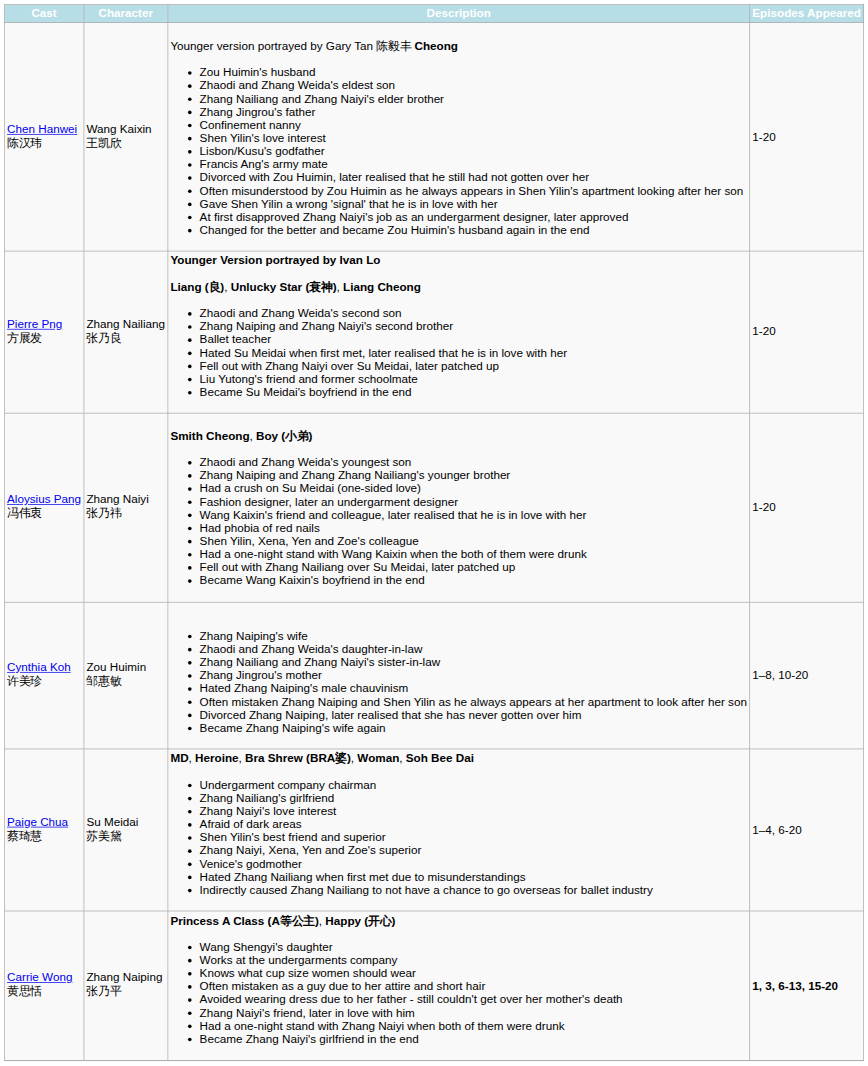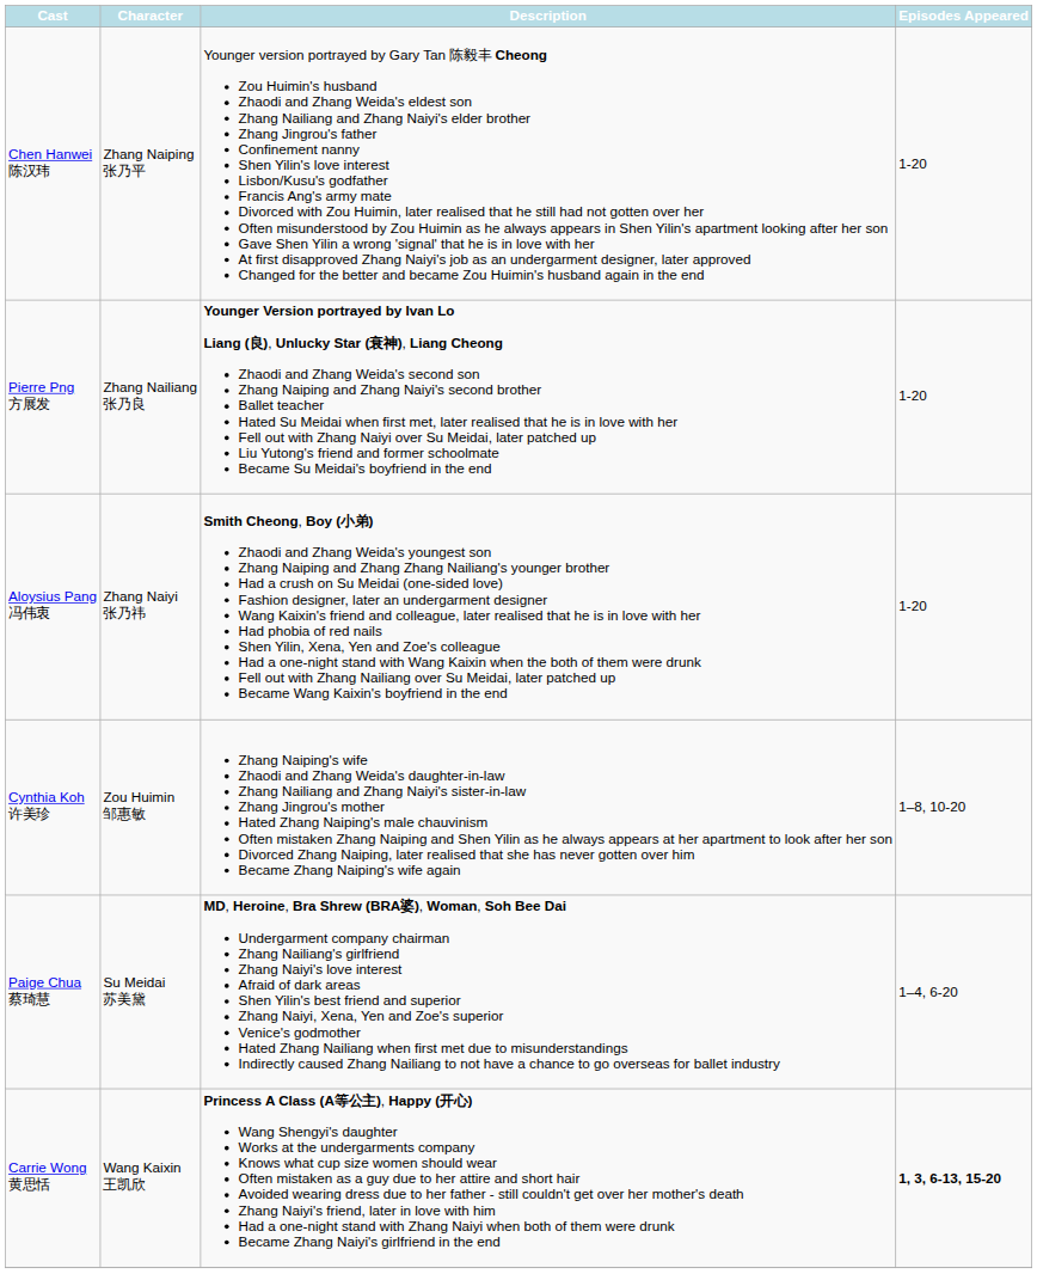 <table class="wikitable">
 <tr>
 <th style="background:#b7dde6; color:white">Cast</th>
 <th style="background:#b7dde6; color:white">Character</th>
 <th style="background:#b7dde6; color:white">Description</th>
 <th style="background:#b7dde6; color:white">Episodes Appeared</th>
 </tr>
 <tr>
 <td><a href='#'>Chen Hanwei</a> <br> 陈汉玮</td>
-<td>Wang Kaixin <br> 王凯欣</td>
+<td>Zhang Naiping <br> 张乃平</td>
 <td><br> Younger version portrayed by Gary Tan 陈毅丰 <strong>Cheong</strong><br><ul><li>Zou Huimin's husband</li><li>Zhaodi and Zhang Weida's eldest son</li><li>Zhang Nailiang and Zhang Naiyi's elder brother</li><li>Zhang Jingrou's father</li><li>Confinement nanny</li><li>Shen Yilin's love interest</li><li>Lisbon/Kusu's godfather</li><li>Francis Ang's army mate</li><li>Divorced with Zou Huimin, later realised that he still had not gotten over her</li><li>Often misunderstood by Zou Huimin as he always appears in Shen Yilin's apartment looking after her son</li><li>Gave Shen Yilin a wrong 'signal' that he is in love with her</li><li>At first disapproved Zhang Naiyi's job as an undergarment designer, later approved</li><li>Changed for the better and became Zou Huimin's husband again in the end</li></ul></td>
 <td>1-20</td>
 </tr>
 <tr>
 <td><a href='#'>Pierre Png</a> <br> 方展发</td>
 <td>Zhang Nailiang <br> 张乃良</td>
 <td><strong>Younger Version portrayed by Ivan Lo </strong> <br> <br> <strong>Liang (良)</strong>, <strong>Unlucky Star (衰神)</strong>, <strong>Liang Cheong</strong><br><ul><li>Zhaodi and Zhang Weida's second son</li><li>Zhang Naiping and Zhang Naiyi's second brother</li><li>Ballet teacher</li><li>Hated Su Meidai when first met, later realised that he is in love with her</li><li>Fell out with Zhang Naiyi over Su Meidai, later patched up</li><li>Liu Yutong's friend and former schoolmate</li><li>Became Su Meidai's boyfriend in the end</li></ul></td>
 <td>1-20</td>
 </tr>
 <tr>
 <td><a href='#'>Aloysius Pang</a> <br> 冯伟衷</td>
 <td>Zhang Naiyi <br> 张乃祎</td>
 <td><br> <strong>Smith Cheong</strong>, <strong>Boy (小弟)</strong><br><ul><li>Zhaodi and Zhang Weida's youngest son</li><li>Zhang Naiping and Zhang Zhang Nailiang's younger brother</li><li>Had a crush on Su Meidai (one-sided love)</li><li>Fashion designer, later an undergarment designer</li><li>Wang Kaixin's friend and colleague, later realised that he is in love with her</li><li>Had phobia of red nails</li><li>Shen Yilin, Xena, Yen and Zoe's colleague</li><li>Had a one-night stand with Wang Kaixin when the both of them were drunk</li><li>Fell out with Zhang Nailiang over Su Meidai, later patched up</li><li>Became Wang Kaixin's boyfriend in the end</li></ul></td>
 <td>1-20</td>
 </tr>
 <tr>
 <td><a href='#'>Cynthia Koh</a> <br> 许美珍</td>
 <td>Zou Huimin <br> 邹惠敏</td>
 <td><br><ul><li>Zhang Naiping's wife</li><li>Zhaodi and Zhang Weida's daughter-in-law</li><li>Zhang Nailiang and Zhang Naiyi's sister-in-law</li><li>Zhang Jingrou's mother</li><li>Hated Zhang Naiping's male chauvinism</li><li>Often mistaken Zhang Naiping and Shen Yilin as he always appears at her apartment to look after her son</li><li>Divorced Zhang Naiping, later realised that she has never gotten over him</li><li>Became Zhang Naiping's wife again</li></ul></td>
 <td>1–8, 10-20</td>
 </tr>
 <tr>
 <td><a href='#'>Paige Chua</a> <br> 蔡琦慧</td>
 <td>Su Meidai<br> 苏美黛</td>
 <td><strong>MD</strong>, <strong>Heroine</strong>, <strong>Bra Shrew (BRA婆)</strong>, <strong>Woman</strong>, <strong>Soh Bee Dai</strong><br><ul><li>Undergarment company chairman</li><li>Zhang Nailiang's girlfriend</li><li>Zhang Naiyi's love interest</li><li>Afraid of dark areas</li><li>Shen Yilin's best friend and superior</li><li>Zhang Naiyi, Xena, Yen and Zoe's superior</li><li>Venice's godmother</li><li>Hated Zhang Nailiang when first met due to misunderstandings</li><li>Indirectly caused Zhang Nailiang to not have a chance to go overseas for ballet industry</li></ul></td>
 <td>1–4, 6-20</td>
 </tr>
 <tr>
 <td><a href='#'>Carrie Wong</a> <br> 黄思恬</td>
-<td>Zhang Naiping <br> 张乃平</td>
+<td>Wang Kaixin <br> 王凯欣</td>
 <td><strong>Princess A Class (A等公主)</strong>, <strong>Happy (开心)</strong><br><ul><li>Wang Shengyi's daughter</li><li>Works at the undergarments company</li><li>Knows what cup size women should wear</li><li>Often mistaken as a guy due to her attire and short hair</li><li>Avoided wearing dress due to her father - still couldn't get over her mother's death</li><li>Zhang Naiyi's friend, later in love with him</li><li>Had a one-night stand with Zhang Naiyi when both of them were drunk</li><li>Became Zhang Naiyi's girlfriend in the end</li></ul></td>
 <td><strong>1, 3, 6-13, 15-20</strong></td>
 </tr>
 <tr>
 </tr>
 </table>
